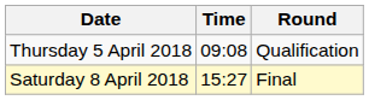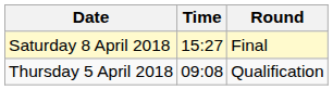 <table class = "wikitable">
 <tr>
 <th>Date</th>
 <th>Time</th>
 <th>Round</th>
 </tr>
 <tr>
+<td style=background:lemonchiffon>Saturday 8 April 2018</td>
+<td style=background:lemonchiffon>15:27</td>
+<td style=background:lemonchiffon>Final</td>
+</tr>
+<tr>
 <td>Thursday 5 April 2018</td>
 <td>09:08</td>
 <td>Qualification</td>
 </tr>
-<tr>
-<td style=background:lemonchiffon>Saturday 8 April 2018</td>
-<td style=background:lemonchiffon>15:27</td>
-<td style=background:lemonchiffon>Final</td>
-</tr>
 </table>
